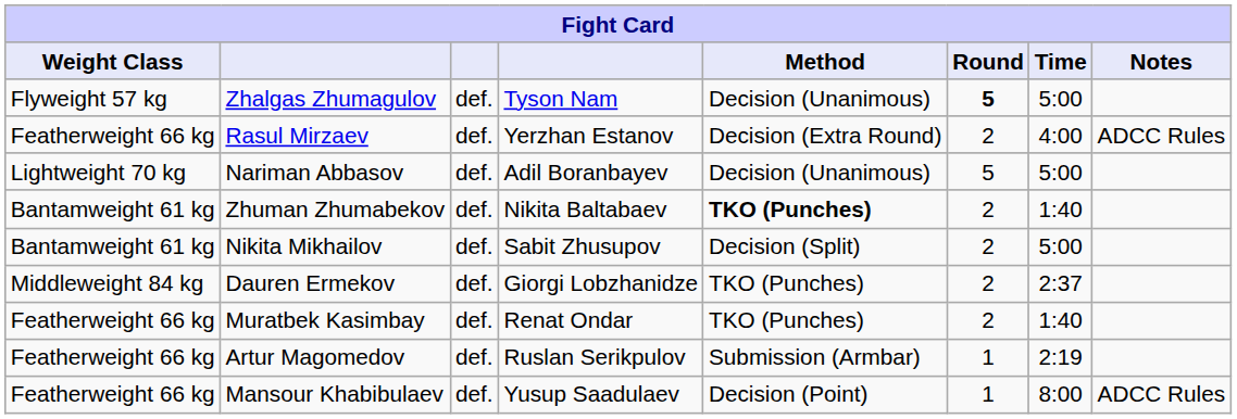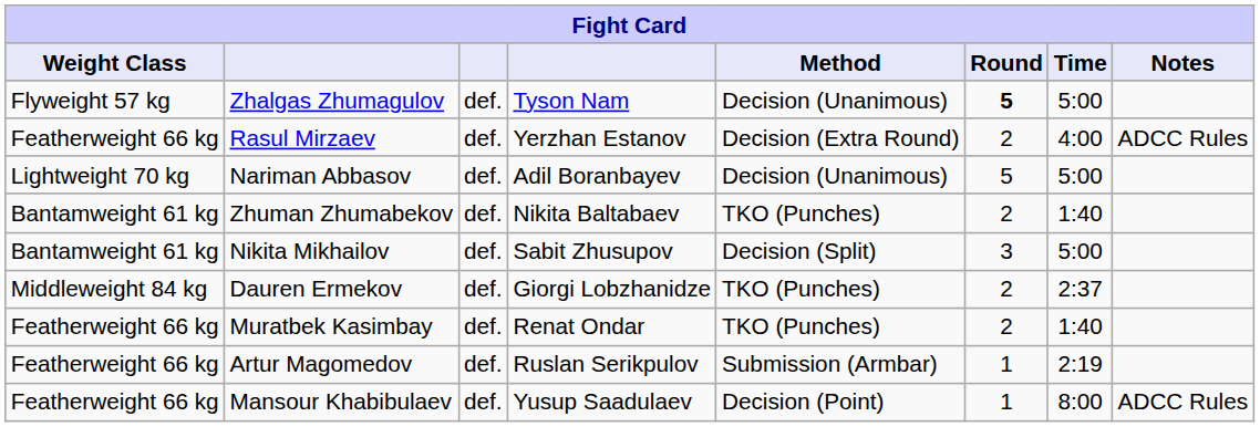 <table class="wikitable" style="font-size: 80%;">
 <tr>
 <th colspan="8" style="background-color: #ccf; color: #000080; text-align: center;"><strong>Fight Card</strong></th>
 </tr>
 <tr>
 <th colspan="1" style="background-color: #E6E8FA; color: #000000; text-align: center;">Weight Class</th>
 <th colspan="1" style="background-color: #E6E8FA; color: #000000; text-align: center;"></th>
 <th colspan="1" style="background-color: #E6E8FA; color: #000000; text-align: center;"></th>
 <th colspan="1" style="background-color: #E6E8FA; color: #000000; text-align: center;"></th>
 <th colspan="1" style="background-color: #E6E8FA; color: #000000; text-align: center;">Method</th>
 <th colspan="1" style="background-color: #E6E8FA; color: #000000; text-align: center;">Round</th>
 <th colspan="1" style="background-color: #E6E8FA; color: #000000; text-align: center;">Time</th>
 <th colspan="1" style="background-color: #E6E8FA; color: #000000; text-align: center;">Notes</th>
 </tr>
 <tr>
 <td>Flyweight 57 kg</td>
 <td> <a href='#'>Zhalgas Zhumagulov</a></td>
 <td>def.</td>
 <td> <a href='#'>Tyson Nam</a></td>
 <td>Decision (Unanimous)</td>
 <td align=center><strong>5</strong></td>
 <td align=center>5:00</td>
 <td></td>
 </tr>
 <tr>
 <td>Featherweight 66 kg</td>
 <td> <a href='#'>Rasul Mirzaev</a></td>
 <td>def.</td>
 <td> Yerzhan Estanov</td>
 <td>Decision (Extra Round)</td>
 <td align=center>2</td>
 <td align=center>4:00</td>
 <td>ADCC Rules</td>
 </tr>
 <tr>
 <td>Lightweight 70 kg</td>
 <td> Nariman Abbasov</td>
 <td>def.</td>
 <td> Adil Boranbayev</td>
 <td>Decision (Unanimous)</td>
 <td align=center>5</td>
 <td align=center>5:00</td>
 <td></td>
 </tr>
 <tr>
 <td>Bantamweight 61 kg</td>
 <td> Zhuman Zhumabekov</td>
 <td>def.</td>
 <td> Nikita Baltabaev</td>
-<td><strong>TKO (Punches)</strong></td>
+<td>TKO (Punches)</td>
 <td align=center>2</td>
 <td align=center>1:40</td>
 <td></td>
 </tr>
 <tr>
 <td>Bantamweight 61 kg</td>
 <td> Nikita Mikhailov</td>
 <td>def.</td>
 <td> Sabit Zhusupov</td>
 <td>Decision (Split)</td>
-<td align=center>2</td>
+<td align=center>3</td>
 <td align=center>5:00</td>
 <td></td>
 </tr>
 <tr>
 <td>Middleweight 84 kg</td>
 <td> Dauren Ermekov</td>
 <td>def.</td>
 <td> Giorgi Lobzhanidze</td>
 <td>TKO (Punches)</td>
 <td align=center>2</td>
 <td align=center>2:37</td>
 <td></td>
 </tr>
 <tr>
 <td>Featherweight 66 kg</td>
 <td> Muratbek Kasimbay</td>
 <td>def.</td>
 <td> Renat Ondar</td>
 <td>TKO (Punches)</td>
 <td align=center>2</td>
 <td align=center>1:40</td>
 <td></td>
 </tr>
 <tr>
 <td>Featherweight 66 kg</td>
 <td> Artur Magomedov</td>
 <td>def.</td>
 <td> Ruslan Serikpulov</td>
 <td>Submission (Armbar)</td>
 <td align=center>1</td>
 <td align=center>2:19</td>
 <td></td>
 </tr>
 <tr>
 <td>Featherweight 66 kg</td>
 <td> Mansour Khabibulaev</td>
 <td>def.</td>
 <td> Yusup Saadulaev</td>
 <td>Decision (Point)</td>
 <td align=center>1</td>
 <td align=center>8:00</td>
 <td>ADCC Rules</td>
 </tr>
 </table>
